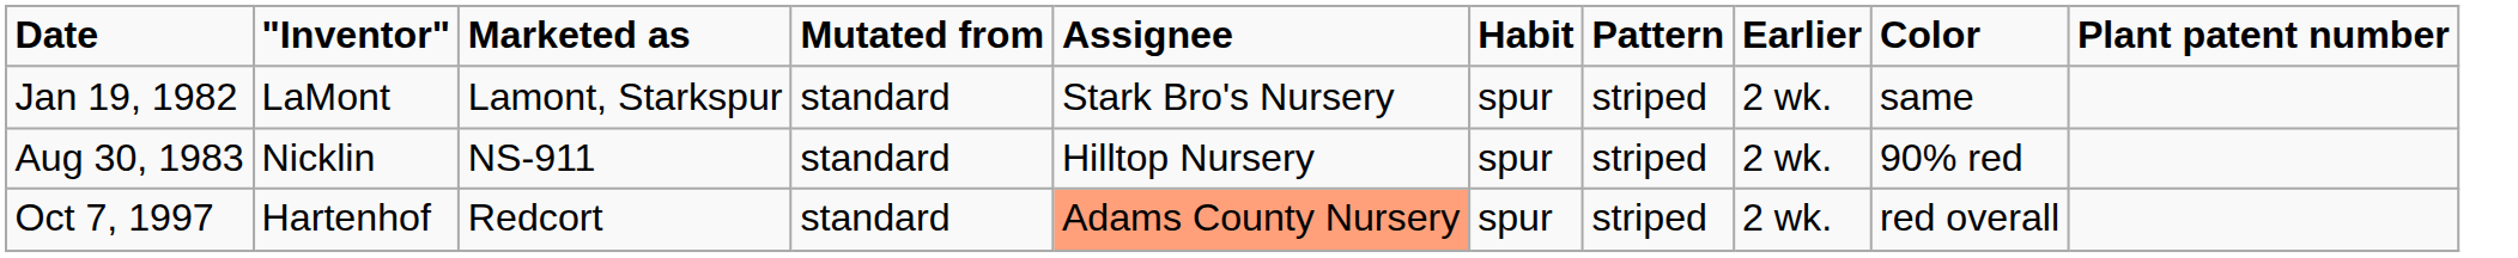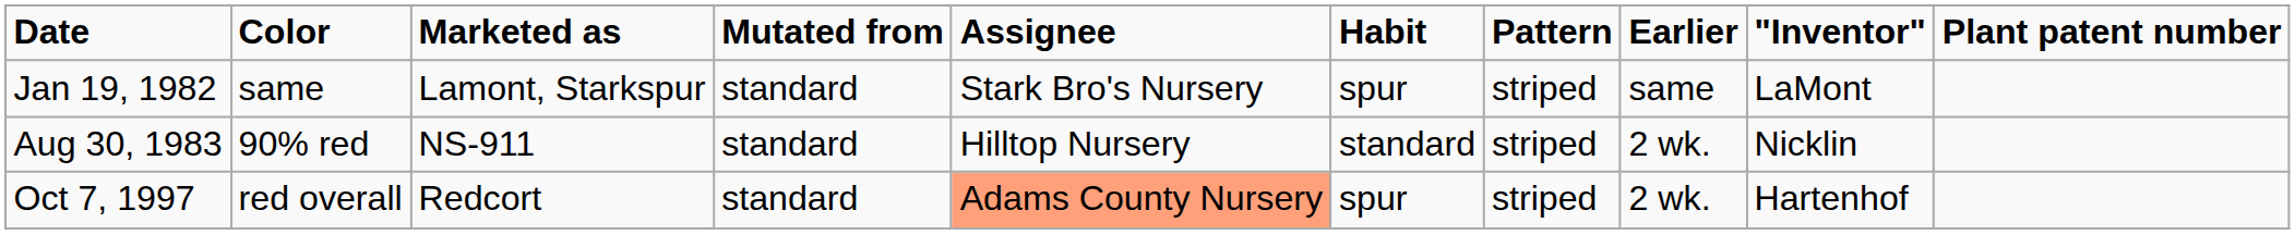 <table class="sortable wikitable">
 <tr>
 <td><strong>Date</strong></td>
-<td><strong>"Inventor"</strong></td>
+<td><strong>Color</strong></td>
 <td><strong>Marketed as</strong></td>
 <td><strong>Mutated from</strong></td>
 <td><strong>Assignee</strong></td>
 <td><strong>Habit</strong></td>
 <td><strong>Pattern</strong></td>
 <td><strong>Earlier</strong></td>
-<td><strong>Color</strong></td>
+<td><strong>"Inventor"</strong></td>
 <td><strong>Plant patent number</strong></td>
 </tr>
 <tr>
 <td>Jan 19, 1982</td>
-<td>LaMont</td>
+<td>same</td>
 <td>Lamont, Starkspur</td>
 <td>standard</td>
 <td>Stark Bro's Nursery</td>
 <td>spur</td>
 <td>striped</td>
-<td>2 wk.</td>
 <td>same</td>
+<td>LaMont</td>
 <td></td>
 </tr>
 <tr>
 <td>Aug 30, 1983</td>
-<td>Nicklin</td>
+<td>90% red</td>
 <td>NS-911</td>
 <td>standard</td>
 <td>Hilltop Nursery</td>
-<td>spur</td>
+<td>standard</td>
 <td>striped</td>
 <td>2 wk.</td>
-<td>90% red</td>
+<td>Nicklin</td>
 <td></td>
 </tr>
 <tr>
 <td>Oct 7, 1997</td>
-<td>Hartenhof</td>
+<td>red overall</td>
 <td>Redcort</td>
 <td>standard</td>
 <td style="background: lightsalmon;">Adams County Nursery</td>
 <td>spur</td>
 <td>striped</td>
 <td>2 wk.</td>
-<td>red overall</td>
+<td>Hartenhof</td>
 <td></td>
 </tr>
 </table>
